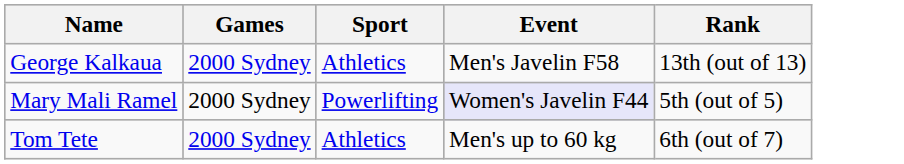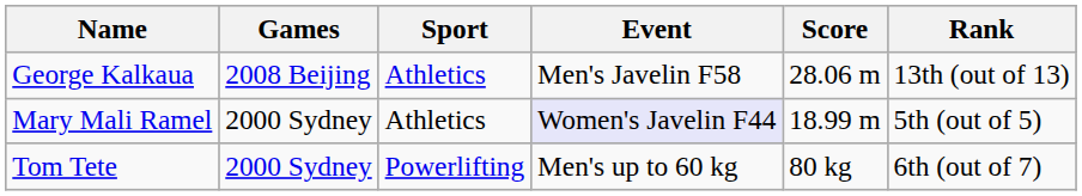 <table class="wikitable sortable" style="font-size:90%">
 <tr>
 <th>Name</th>
 <th>Games</th>
 <th>Sport</th>
 <th>Event</th>
+<th>Score</th>
 <th>Rank</th>
 </tr>
 <tr>
 <td><a href='#'>George Kalkaua</a></td>
-<td><a href='#'>2000 Sydney</a></td>
+<td><a href='#'>2008 Beijing</a></td>
 <td><a href='#'>Athletics</a></td>
 <td>Men's Javelin F58</td>
+<td>28.06 m</td>
 <td>13th (out of 13)</td>
 </tr>
 <tr>
 <td><a href='#'>Mary Mali Ramel</a></td>
 <td>2000 Sydney</td>
-<td><a href='#'>Powerlifting</a></td>
+<td>Athletics</td>
 <td style="background: lavender;">Women's Javelin F44</td>
+<td>18.99 m</td>
 <td>5th (out of 5)</td>
 </tr>
 <tr>
 <td><a href='#'>Tom Tete</a></td>
 <td><a href='#'>2000 Sydney</a></td>
-<td><a href='#'>Athletics</a></td>
+<td><a href='#'>Powerlifting</a></td>
 <td>Men's up to 60 kg</td>
+<td>80 kg</td>
 <td>6th (out of 7)</td>
 </tr>
 </table>
